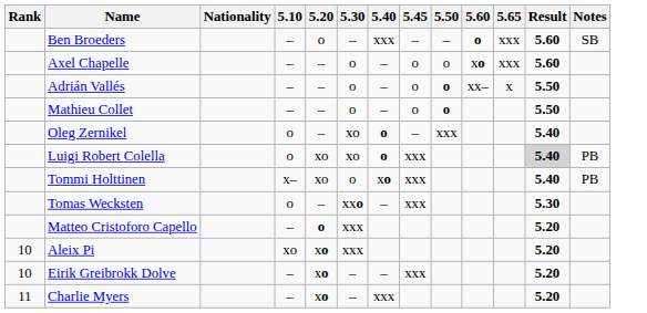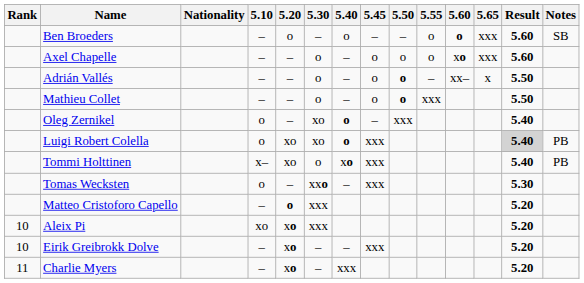 <table class="wikitable sortable" style="text-align:center;font-size:95%">
 <tr>
 <th>Rank</th>
 <th>Name</th>
 <th>Nationality</th>
 <th>5.10</th>
 <th>5.20</th>
 <th>5.30</th>
 <th>5.40</th>
 <th>5.45</th>
 <th>5.50</th>
+<th>5.55</th>
 <th>5.60</th>
 <th>5.65</th>
 <th>Result</th>
 <th>Notes</th>
 </tr>
 <tr>
 <td></td>
 <td align=left><a href='#'>Ben Broeders</a></td>
 <td align=left></td>
 <td>–</td>
 <td>o</td>
 <td>–</td>
-<td>xxx</td>
+<td>o</td>
 <td>–</td>
 <td>–</td>
+<td>o</td>
 <td><strong>o</strong></td>
 <td>xxx</td>
 <td><strong>5.60</strong></td>
 <td>SB</td>
 </tr>
 <tr>
 <td></td>
 <td align=left><a href='#'>Axel Chapelle</a></td>
 <td align=left></td>
 <td>–</td>
 <td>–</td>
 <td>o</td>
 <td>–</td>
+<td>o</td>
 <td>o</td>
 <td>o</td>
 <td>x<strong>o</strong></td>
 <td>xxx</td>
 <td><strong>5.60</strong></td>
 <td></td>
 </tr>
 <tr>
 <td></td>
 <td align=left><a href='#'>Adrián Vallés</a></td>
 <td align=left></td>
 <td>–</td>
 <td>–</td>
 <td>o</td>
 <td>–</td>
 <td>o</td>
 <td><strong>o</strong></td>
+<td>–</td>
 <td>xx–</td>
 <td>x</td>
 <td><strong>5.50</strong></td>
 <td></td>
 </tr>
 <tr>
 <td></td>
 <td align=left><a href='#'>Mathieu Collet</a></td>
 <td align=left></td>
 <td>–</td>
 <td>–</td>
 <td>o</td>
 <td>–</td>
 <td>o</td>
 <td><strong>o</strong></td>
+<td>xxx</td>
 <td></td>
 <td></td>
 <td><strong>5.50</strong></td>
 <td></td>
 </tr>
 <tr>
 <td></td>
 <td align=left><a href='#'>Oleg Zernikel</a></td>
 <td align=left></td>
 <td>o</td>
 <td>–</td>
 <td>xo</td>
 <td><strong>o</strong></td>
 <td>–</td>
 <td>xxx</td>
 <td></td>
 <td></td>
+<td></td>
 <td><strong>5.40</strong></td>
 <td></td>
 </tr>
 <tr>
 <td></td>
 <td align=left><a href='#'>Luigi Robert Colella</a></td>
 <td align=left></td>
 <td>o</td>
 <td>xo</td>
 <td>xo</td>
 <td><strong>o</strong></td>
 <td>xxx</td>
+<td></td>
 <td></td>
 <td></td>
 <td></td>
 <td style="background: lightgrey;"><strong>5.40</strong></td>
 <td>PB</td>
 </tr>
 <tr>
 <td></td>
 <td align=left><a href='#'>Tommi Holttinen</a></td>
 <td align=left></td>
 <td>x–</td>
 <td>xo</td>
 <td>o</td>
 <td>x<strong>o</strong></td>
 <td>xxx</td>
 <td></td>
 <td></td>
 <td></td>
+<td></td>
 <td><strong>5.40</strong></td>
 <td>PB</td>
 </tr>
 <tr>
 <td></td>
 <td align=left><a href='#'>Tomas Wecksten</a></td>
 <td align=left></td>
 <td>o</td>
 <td>–</td>
 <td>xx<strong>o</strong></td>
 <td>–</td>
 <td>xxx</td>
 <td></td>
 <td></td>
 <td></td>
+<td></td>
 <td><strong>5.30</strong></td>
 <td></td>
 </tr>
 <tr>
 <td></td>
 <td align=left><a href='#'>Matteo Cristoforo Capello</a></td>
 <td align=left></td>
 <td>–</td>
 <td><strong>o</strong></td>
 <td>xxx</td>
+<td></td>
 <td></td>
 <td></td>
 <td></td>
 <td></td>
 <td></td>
 <td><strong>5.20</strong></td>
 <td></td>
 </tr>
 <tr>
 <td>10</td>
 <td align=left><a href='#'>Aleix Pi</a></td>
 <td align=left></td>
 <td>xo</td>
 <td>x<strong>o</strong></td>
 <td>xxx</td>
 <td></td>
 <td></td>
 <td></td>
 <td></td>
 <td></td>
+<td></td>
 <td><strong>5.20</strong></td>
 <td></td>
 </tr>
 <tr>
 <td>10</td>
 <td align=left><a href='#'>Eirik Greibrokk Dolve</a></td>
 <td align=left></td>
 <td>–</td>
 <td>x<strong>o</strong></td>
 <td>–</td>
 <td>–</td>
 <td>xxx</td>
+<td></td>
 <td></td>
 <td></td>
 <td></td>
 <td><strong>5.20</strong></td>
 <td></td>
 </tr>
 <tr>
 <td>11</td>
 <td align=left><a href='#'>Charlie Myers</a></td>
 <td align=left></td>
 <td>–</td>
 <td>x<strong>o</strong></td>
 <td>–</td>
 <td>xxx</td>
 <td></td>
 <td></td>
 <td></td>
 <td></td>
+<td></td>
 <td><strong>5.20</strong></td>
 <td></td>
 </tr>
 </table>
